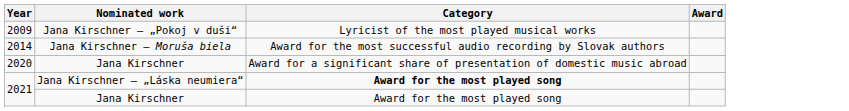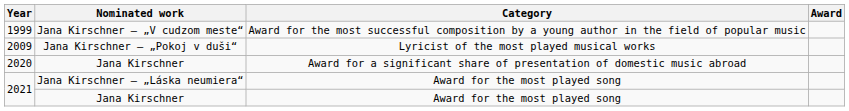 <table class="wikitable" style="text-align:center;">
 <tr>
 <th>Year</th>
 <th>Nominated work</th>
 <th>Category</th>
 <th>Award</th>
 </tr>
 <tr>
+<td>1999</td>
+<td>Jana Kirschner – „V cudzom meste“</td>
+<td>Award for the most successful composition by a young author in the field of popular music</td>
+<td></td>
+</tr>
+<tr>
 <td>2009</td>
 <td>Jana Kirschner – „Pokoj v duši“</td>
 <td>Lyricist of the most played musical works</td>
-<td></td>
-</tr>
-<tr>
-<td>2014</td>
-<td>Jana Kirschner – <em>Moruša biela</em></td>
-<td>Award for the most successful audio recording by Slovak authors</td>
 <td></td>
 </tr>
 <tr>
 <td>2020</td>
 <td>Jana Kirschner</td>
 <td>Award for a significant share of presentation of domestic music abroad</td>
 <td></td>
 </tr>
 <tr>
 <td rowspan="2">2021</td>
 <td>Jana Kirschner – „Láska neumiera“</td>
-<td><strong>Award for the most played song</strong></td>
+<td>Award for the most played song</td>
 <td></td>
 </tr>
 <tr>
 <td>Jana Kirschner</td>
 <td>Award for the most played song</td>
 <td></td>
 </tr>
 </table>
